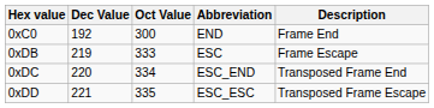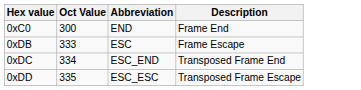 <table class="wikitable">
 <tr>
 <th>Hex value</th>
-<th>Dec Value</th>
 <th>Oct Value</th>
 <th>Abbreviation</th>
 <th>Description</th>
 </tr>
 <tr>
 <td>0xC0</td>
-<td>192</td>
 <td>300</td>
 <td>END</td>
 <td>Frame End</td>
 </tr>
 <tr>
 <td>0xDB</td>
-<td>219</td>
 <td>333</td>
 <td>ESC</td>
 <td>Frame Escape</td>
 </tr>
 <tr>
 <td>0xDC</td>
-<td>220</td>
 <td>334</td>
 <td>ESC_END</td>
 <td>Transposed Frame End</td>
 </tr>
 <tr>
 <td>0xDD</td>
-<td>221</td>
 <td>335</td>
 <td>ESC_ESC</td>
 <td>Transposed Frame Escape</td>
 </tr>
 </table>
